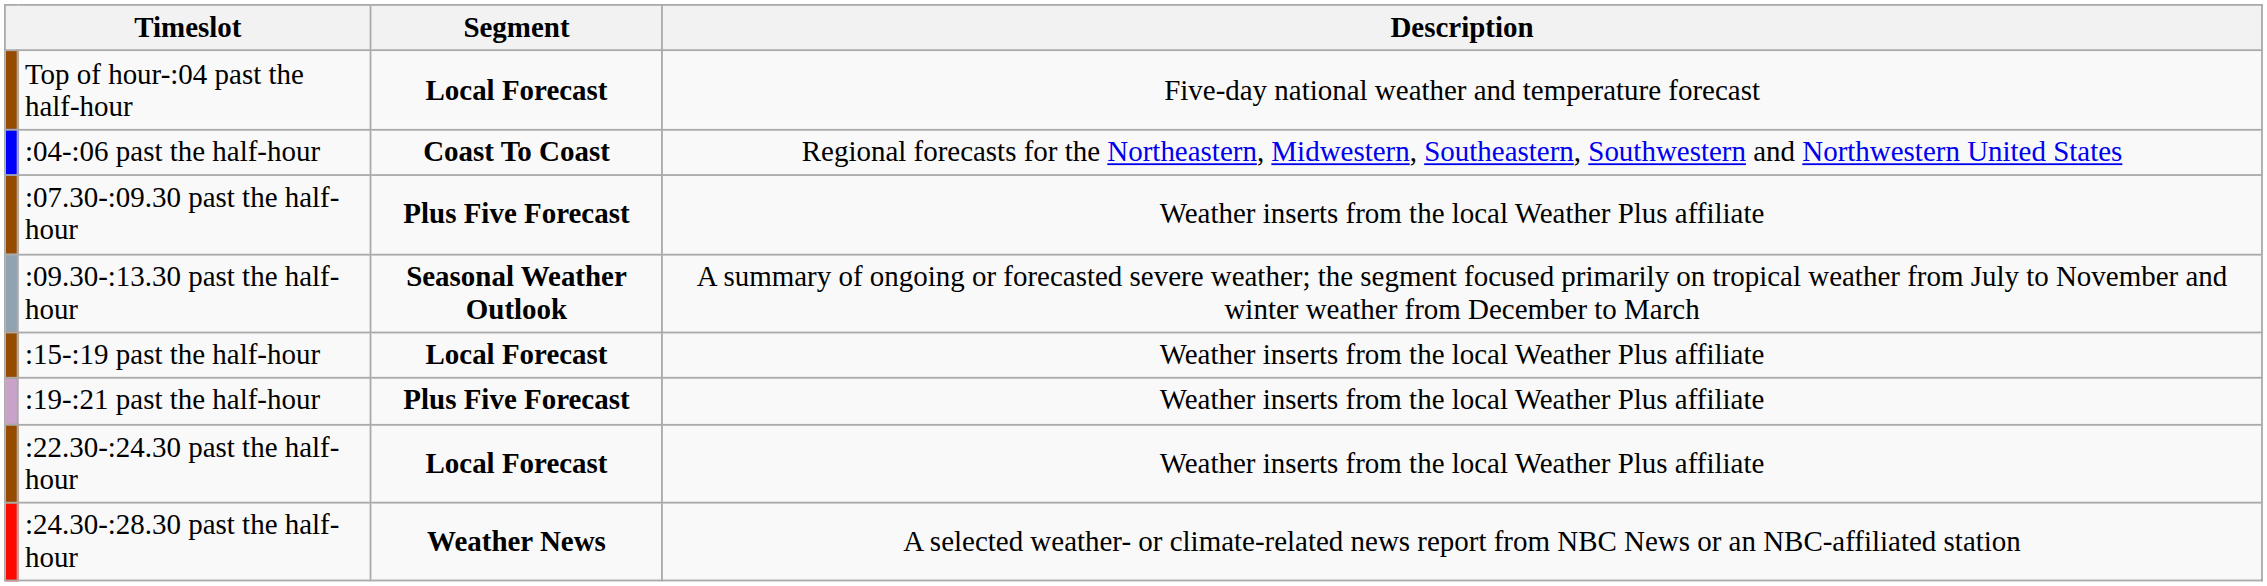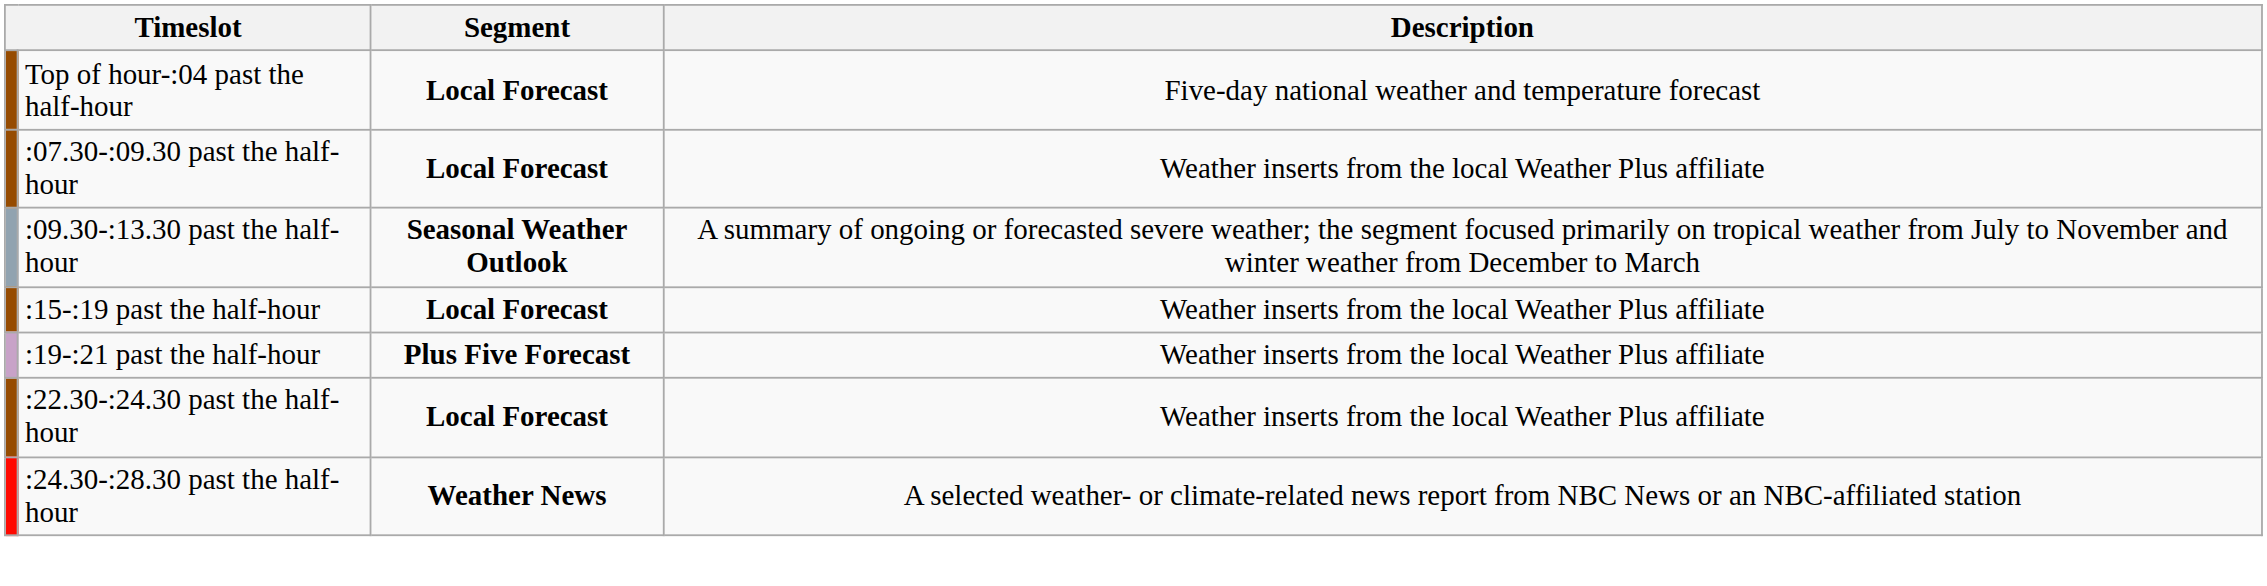 <table class="wikitable">
 <tr>
 <th colspan="2">Timeslot</th>
 <th>Segment</th>
 <th>Description</th>
 </tr>
 <tr>
 <td style="background:#964B00; height:10px;"></td>
 <td style="text-align:left;">Top of hour-:04 past the half-hour</td>
 <td style="text-align:center;"><strong>Local Forecast</strong></td>
 <td style="text-align:center;">Five-day national weather and temperature forecast</td>
 </tr>
 <tr>
-<td style="background:#0000FF; height:10px;"></td>
-<td style="text-align:left;">:04-:06 past the half-hour</td>
-<td style="text-align:center;"><strong>Coast To Coast</strong></td>
-<td style="text-align:center;">Regional forecasts for the <a href='#'>Northeastern</a>, <a href='#'>Midwestern</a>, <a href='#'>Southeastern</a>, <a href='#'>Southwestern</a> and <a href='#'>Northwestern United States</a></td>
-</tr>
-<tr>
 <td style="background:#964B00; height:10px;"></td>
 <td style="text-align:left;">:07.30-:09.30 past the half-hour</td>
-<td style="text-align:center;"><strong>Plus Five Forecast</strong></td>
+<td style="text-align:center;"><strong>Local Forecast</strong></td>
 <td style="text-align:center;">Weather inserts from the local Weather Plus affiliate</td>
 </tr>
 <tr>
 <td style="background:#91A3B0; height:10px;"></td>
 <td style="text-align:left;">:09.30-:13.30 past the half-hour</td>
 <td style="text-align:center;"><strong>Seasonal Weather Outlook</strong></td>
 <td style="text-align:center;">A summary of ongoing or forecasted severe weather; the segment focused primarily on tropical weather from July to November and winter weather from December to March</td>
 </tr>
 <tr>
 <td style="background:#964B00; height:10px;"></td>
 <td style="text-align:left;">:15-:19 past the half-hour</td>
 <td style="text-align:center;"><strong>Local Forecast</strong></td>
 <td style="text-align:center;">Weather inserts from the local Weather Plus affiliate</td>
 </tr>
 <tr>
 <td style="background:#C8A2C8; height:10px;"></td>
 <td style="text-align:left;">:19-:21 past the half-hour</td>
 <td style="text-align:center;"><strong>Plus Five Forecast</strong></td>
 <td style="text-align:center;">Weather inserts from the local Weather Plus affiliate</td>
 </tr>
 <tr>
 <td style="background:#964B00; height:10px;"></td>
 <td style="text-align:left;">:22.30-:24.30 past the half-hour</td>
 <td style="text-align:center;"><strong>Local Forecast</strong></td>
 <td style="text-align:center;">Weather inserts from the local Weather Plus affiliate</td>
 </tr>
 <tr>
 <td style="background:#FF0800; height:10px;"></td>
 <td style="text-align:left;">:24.30-:28.30 past the half-hour</td>
 <td style="text-align:center;"><strong>Weather News</strong></td>
 <td style="text-align:center;">A selected weather- or climate-related news report from NBC News or an NBC-affiliated station</td>
 </tr>
 </table>
